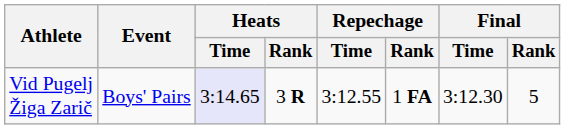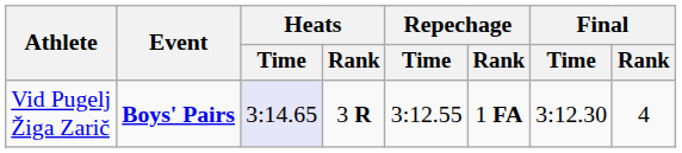 <table class="wikitable" style="font-size:90%">
 <tr>
 <th rowspan="2">Athlete</th>
 <th rowspan="2">Event</th>
 <th colspan="2">Heats</th>
 <th colspan="2">Repechage</th>
 <th colspan="2">Final</th>
 </tr>
 <tr style="font-size:95%">
 <th>Time</th>
 <th>Rank</th>
 <th>Time</th>
 <th>Rank</th>
 <th>Time</th>
 <th>Rank</th>
 </tr>
 <tr align=center>
 <td align=left><a href='#'>Vid Pugelj</a><br><a href='#'>Žiga Zarič</a></td>
-<td align=left><a href='#'>Boys' Pairs</a></td>
+<td align=left><strong><a href='#'>Boys' Pairs</a></strong></td>
 <td style="background: lavender;">3:14.65</td>
 <td>3 <strong>R</strong></td>
 <td>3:12.55</td>
 <td>1 <strong>FA</strong></td>
 <td>3:12.30</td>
-<td>5</td>
+<td>4</td>
 </tr>
 </table>
